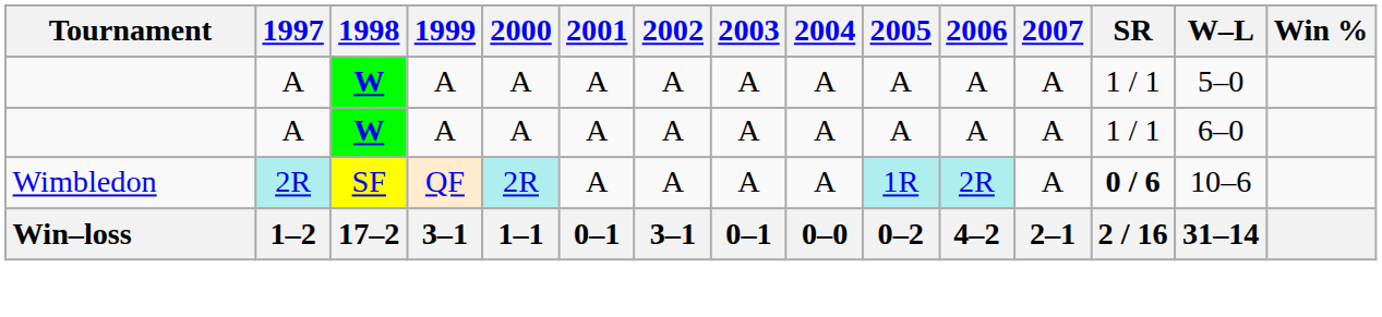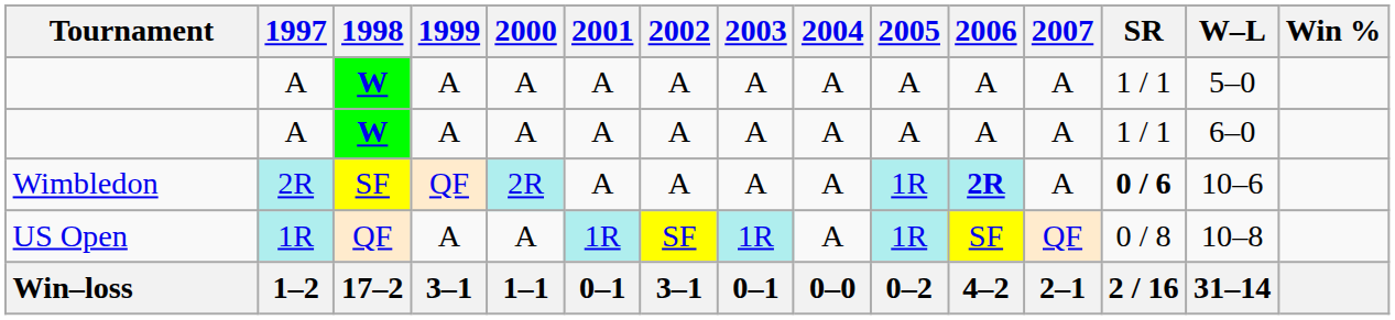 <table class=wikitable style=text-align:center;font-size:90%>
 <tr>
 <th width=110>Tournament</th>
 <th><a href='#'>1997</a></th>
 <th><a href='#'>1998</a></th>
 <th><a href='#'>1999</a></th>
 <th><a href='#'>2000</a></th>
 <th><a href='#'>2001</a></th>
 <th><a href='#'>2002</a></th>
 <th><a href='#'>2003</a></th>
 <th><a href='#'>2004</a></th>
 <th><a href='#'>2005</a></th>
 <th><a href='#'>2006</a></th>
 <th><a href='#'>2007</a></th>
 <th>SR</th>
 <th>W–L</th>
 <th>Win %</th>
 </tr>
 <tr>
 <td align=left></td>
 <td>A</td>
 <td bgcolor=lime><a href='#'><strong>W</strong></a></td>
 <td>A</td>
 <td>A</td>
 <td>A</td>
 <td>A</td>
 <td>A</td>
 <td>A</td>
 <td>A</td>
 <td>A</td>
 <td>A</td>
 <td>1 / 1</td>
 <td>5–0</td>
 <td></td>
 </tr>
 <tr>
 <td align=left></td>
 <td>A</td>
 <td bgcolor=lime><a href='#'><strong>W</strong></a></td>
 <td>A</td>
 <td>A</td>
 <td>A</td>
 <td>A</td>
 <td>A</td>
 <td>A</td>
 <td>A</td>
 <td>A</td>
 <td>A</td>
 <td>1 / 1</td>
 <td>6–0</td>
 <td></td>
 </tr>
 <tr>
 <td align=left><a href='#'>Wimbledon</a></td>
 <td bgcolor=afeeee><a href='#'>2R</a></td>
 <td style="background:yellow;"><a href='#'>SF</a></td>
 <td bgcolor=ffebcd><a href='#'>QF</a></td>
 <td bgcolor=afeeee><a href='#'>2R</a></td>
 <td>A</td>
 <td>A</td>
 <td>A</td>
 <td>A</td>
 <td bgcolor=afeeee><a href='#'>1R</a></td>
-<td bgcolor=afeeee><a href='#'>2R</a></td>
+<td bgcolor=afeeee><strong><a href='#'>2R</a></strong></td>
 <td>A</td>
 <td><strong>0 / 6</strong></td>
 <td>10–6</td>
+<td></td>
+</tr>
+<tr>
+<td align=left><a href='#'>US Open</a></td>
+<td bgcolor=afeeee><a href='#'>1R</a></td>
+<td bgcolor=ffebcd><a href='#'>QF</a></td>
+<td>A</td>
+<td>A</td>
+<td bgcolor=afeeee><a href='#'>1R</a></td>
+<td style="background:yellow;"><a href='#'>SF</a></td>
+<td bgcolor=afeeee><a href='#'>1R</a></td>
+<td>A</td>
+<td bgcolor=afeeee><a href='#'>1R</a></td>
+<td style="background:yellow;"><a href='#'>SF</a></td>
+<td bgcolor=ffebcd><a href='#'>QF</a></td>
+<td>0 / 8</td>
+<td>10–8</td>
 <td></td>
 </tr>
 <tr>
 <th style=text-align:left>Win–loss</th>
 <th>1–2</th>
 <th>17–2</th>
 <th>3–1</th>
 <th>1–1</th>
 <th>0–1</th>
 <th>3–1</th>
 <th>0–1</th>
 <th>0–0</th>
 <th>0–2</th>
 <th>4–2</th>
 <th>2–1</th>
 <th>2 / 16</th>
 <th>31–14</th>
 <th></th>
 </tr>
 </table>
